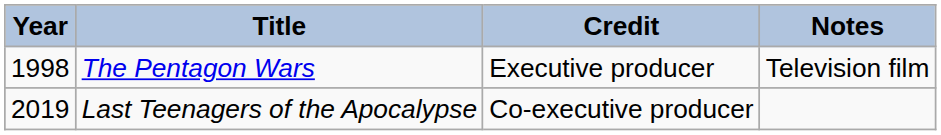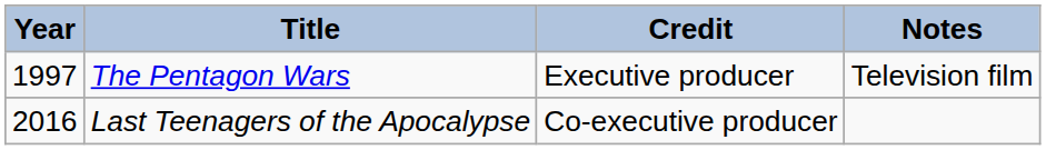 <table class="wikitable" style="font-size:95%;">
 <tr>
 <th style="background:#B0C4DE;">Year</th>
 <th style="background:#B0C4DE;">Title</th>
 <th style="background:#B0C4DE;">Credit</th>
 <th style="background:#B0C4DE;">Notes</th>
 </tr>
 <tr>
-<td>1998</td>
+<td>1997</td>
 <td><em><a href='#'>The Pentagon Wars</a></em></td>
 <td>Executive producer</td>
 <td>Television film</td>
 </tr>
 <tr>
-<td>2019</td>
+<td>2016</td>
 <td><em>Last Teenagers of the Apocalypse</em></td>
 <td>Co-executive producer</td>
 <td></td>
 </tr>
 </table>
